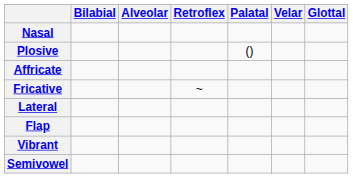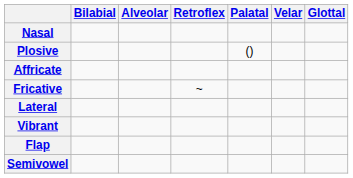 <table class="wikitable" style="text-align:center">
 <tr>
 <th></th>
 <th><a href='#'>Bilabial</a></th>
 <th><a href='#'>Alveolar</a></th>
 <th><a href='#'>Retroflex</a></th>
 <th><a href='#'>Palatal</a></th>
 <th><a href='#'>Velar</a></th>
 <th><a href='#'>Glottal</a></th>
 </tr>
 <tr>
 <th><a href='#'>Nasal</a></th>
 <td></td>
 <td></td>
 <td></td>
 <td></td>
 <td></td>
 <td></td>
 </tr>
 <tr>
 <th><a href='#'>Plosive</a></th>
 <td></td>
 <td></td>
 <td></td>
 <td>()</td>
 <td></td>
 <td></td>
 </tr>
 <tr>
 <th><a href='#'>Affricate</a></th>
 <td></td>
 <td></td>
 <td></td>
 <td></td>
 <td></td>
 <td></td>
 </tr>
 <tr>
 <th><a href='#'>Fricative</a></th>
 <td></td>
 <td></td>
 <td> ~ </td>
 <td></td>
 <td></td>
 <td></td>
 </tr>
 <tr>
 <th><a href='#'>Lateral</a></th>
 <td></td>
 <td></td>
 <td></td>
 <td></td>
 <td></td>
 <td></td>
 </tr>
 <tr>
-<th><a href='#'>Flap</a></th>
+<th><a href='#'>Vibrant</a></th>
 <td></td>
 <td></td>
 <td></td>
 <td></td>
 <td></td>
 <td></td>
 </tr>
 <tr>
-<th><a href='#'>Vibrant</a></th>
+<th><a href='#'>Flap</a></th>
 <td></td>
 <td></td>
 <td></td>
 <td></td>
 <td></td>
 <td></td>
 </tr>
 <tr>
 <th><a href='#'>Semivowel</a></th>
 <td></td>
 <td></td>
 <td></td>
 <td></td>
 <td></td>
 <td></td>
 </tr>
 </table>
